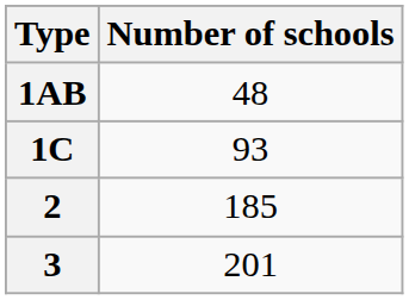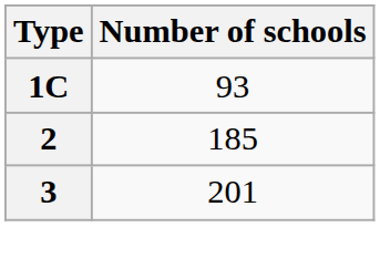 <table class="wikitable" style="text-align: center;">
 <tr>
 <th>Type</th>
 <th>Number of schools</th>
-</tr>
-<tr>
-<th>1AB</th>
-<td>48</td>
 </tr>
 <tr>
 <th>1C</th>
 <td>93</td>
 </tr>
 <tr>
 <th>2</th>
 <td>185</td>
 </tr>
 <tr>
 <th>3</th>
 <td>201</td>
 </tr>
 </table>
